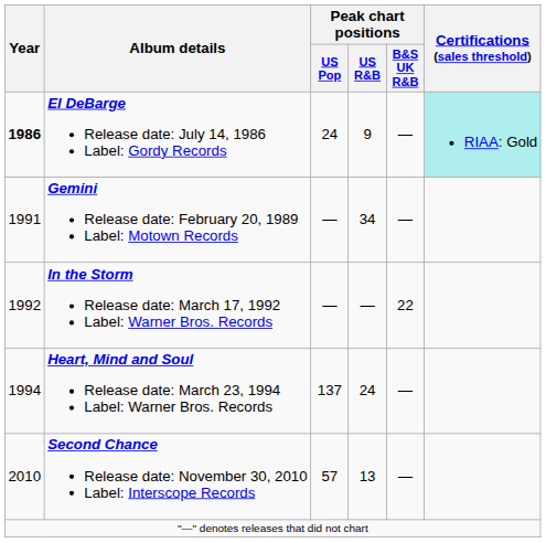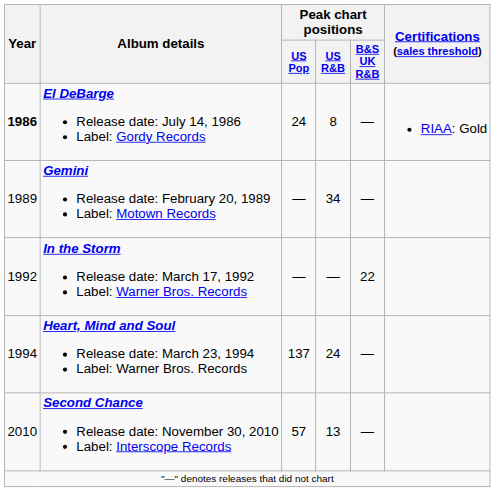 <table class="wikitable" style="text-align:center;">
 <tr>
 <th rowspan="2">Year</th>
 <th rowspan="2">Album details</th>
 <th colspan="3">Peak chart<br>positions</th>
 <th rowspan="2"><a href='#'>Certifications</a><br><small>(<a href='#'>sales threshold</a>)</small></th>
 </tr>
 <tr style="font-size:smaller;">
 <th style="width:35px;"><a href='#'>US Pop</a><br></th>
 <th style="width:35px;"><a href='#'>US R&B</a><br></th>
 <th style="width:35px;"><a href='#'>B&S UK R&B</a><br></th>
 </tr>
 <tr>
 <td><strong>1986</strong></td>
 <td style="text-align:left;"><strong><em><a href='#'>El DeBarge</a></em></strong><br><ul><li>Release date: July 14, 1986</li><li>Label: <a href='#'>Gordy Records</a></li></ul></td>
 <td>24</td>
-<td>9</td>
+<td>8</td>
 <td>—</td>
-<td style="background: paleturquoise; text-align:left;"><br><ul><li><a href='#'>RIAA</a>: Gold</li></ul></td>
+<td style="text-align:left;"><br><ul><li><a href='#'>RIAA</a>: Gold</li></ul></td>
 </tr>
 <tr>
-<td>1991</td>
+<td>1989</td>
 <td style="text-align:left;"><strong><em><a href='#'>Gemini</a></em></strong><br><ul><li>Release date: February 20, 1989</li><li>Label: <a href='#'>Motown Records</a></li></ul></td>
 <td>—</td>
 <td>34</td>
 <td>—</td>
 <td></td>
 </tr>
 <tr>
 <td>1992</td>
 <td style="text-align:left;"><strong><em><a href='#'>In the Storm</a></em></strong><br><ul><li>Release date: March 17, 1992</li><li>Label: <a href='#'>Warner Bros. Records</a></li></ul></td>
 <td>—</td>
 <td>—</td>
 <td>22</td>
 <td></td>
 </tr>
 <tr>
 <td>1994</td>
 <td style="text-align:left;"><strong><em><a href='#'>Heart, Mind and Soul</a></em></strong><br><ul><li>Release date: March 23, 1994</li><li>Label: Warner Bros. Records</li></ul></td>
 <td>137</td>
 <td>24</td>
 <td>—</td>
 <td></td>
 </tr>
 <tr>
 <td>2010</td>
 <td style="text-align:left;"><strong><em><a href='#'>Second Chance</a></em></strong><br><ul><li>Release date: November 30, 2010</li><li>Label: <a href='#'>Interscope Records</a></li></ul></td>
 <td>57</td>
 <td>13</td>
 <td>—</td>
 <td></td>
 </tr>
 <tr>
 <td colspan="10" style="font-size:9pt">"—" denotes releases that did not chart</td>
 </tr>
 </table>
